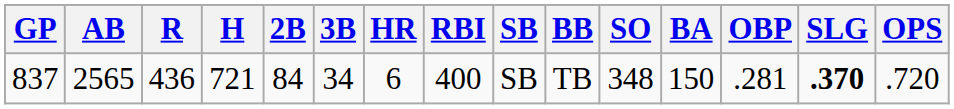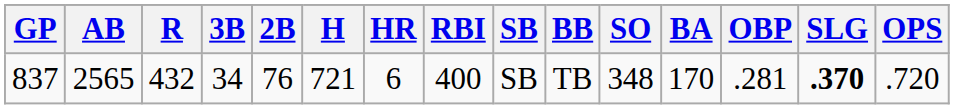 <table class="wikitable">
 <tr>
 <th><a href='#'>GP</a></th>
 <th><a href='#'>AB</a></th>
 <th><a href='#'>R</a></th>
+<th><a href='#'>3B</a></th>
+<th><a href='#'>2B</a></th>
 <th><a href='#'>H</a></th>
-<th><a href='#'>2B</a></th>
-<th><a href='#'>3B</a></th>
 <th><a href='#'>HR</a></th>
 <th><a href='#'>RBI</a></th>
 <th><a href='#'>SB</a></th>
 <th><a href='#'>BB</a></th>
 <th><a href='#'>SO</a></th>
 <th><a href='#'>BA</a></th>
 <th><a href='#'>OBP</a></th>
 <th><a href='#'>SLG</a></th>
 <th><a href='#'>OPS</a></th>
 </tr>
 <tr align=center>
 <td>837</td>
 <td>2565</td>
-<td>436</td>
+<td>432</td>
+<td>34</td>
+<td>76</td>
 <td>721</td>
-<td>84</td>
-<td>34</td>
 <td>6</td>
 <td>400</td>
 <td>SB</td>
 <td>TB</td>
 <td>348</td>
-<td>150</td>
+<td>170</td>
 <td>.281</td>
 <td><strong>.370</strong></td>
 <td>.720</td>
 </tr>
 </table>
